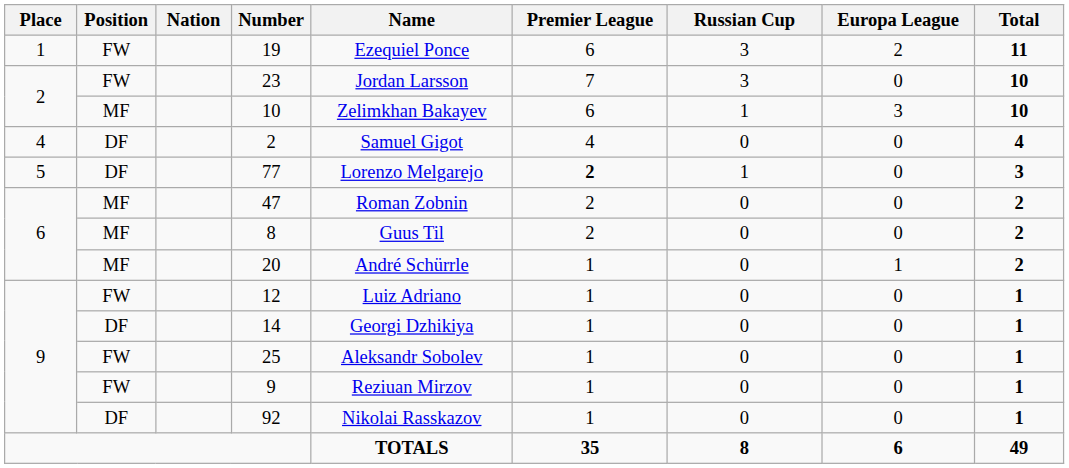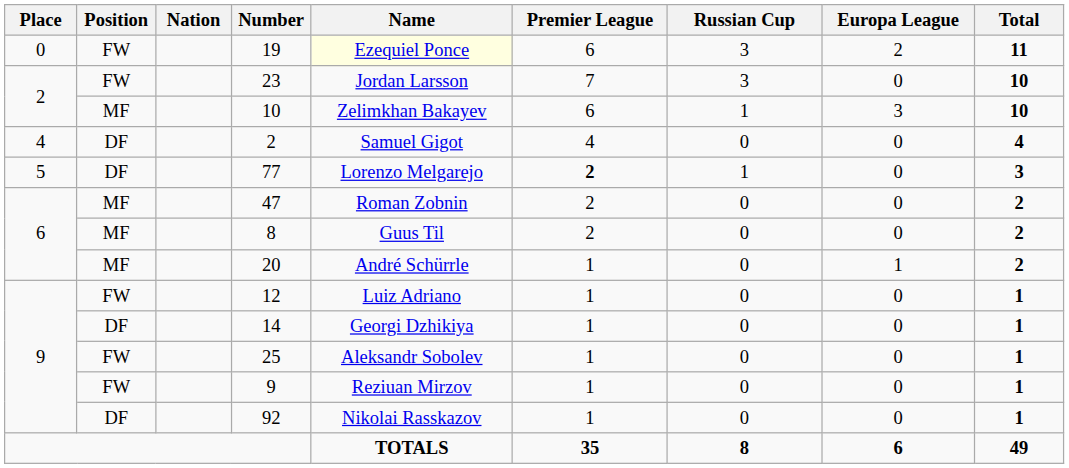 <table class="wikitable" style="font-size: 95%; text-align: center;">
 <tr>
 <th width=60>Place</th>
 <th width=60>Position</th>
 <th width=60>Nation</th>
 <th width=60>Number</th>
 <th width=200>Name</th>
 <th width=150>Premier League</th>
 <th width=150>Russian Cup</th>
 <th width=150>Europa League</th>
 <th width=80><strong>Total</strong></th>
 </tr>
 <tr>
-<td>1</td>
+<td>0</td>
 <td>FW</td>
 <td></td>
 <td>19</td>
-<td><a href='#'>Ezequiel Ponce</a></td>
+<td style="background: lightyellow;"><a href='#'>Ezequiel Ponce</a></td>
 <td>6</td>
 <td>3</td>
 <td>2</td>
 <td><strong>11</strong></td>
 </tr>
 <tr>
 <td rowspan="2">2</td>
 <td>FW</td>
 <td></td>
 <td>23</td>
 <td><a href='#'>Jordan Larsson</a></td>
 <td>7</td>
 <td>3</td>
 <td>0</td>
 <td><strong>10</strong></td>
 </tr>
 <tr>
 <td>MF</td>
 <td></td>
 <td>10</td>
 <td><a href='#'>Zelimkhan Bakayev</a></td>
 <td>6</td>
 <td>1</td>
 <td>3</td>
 <td><strong>10</strong></td>
 </tr>
 <tr>
 <td>4</td>
 <td>DF</td>
 <td></td>
 <td>2</td>
 <td><a href='#'>Samuel Gigot</a></td>
 <td>4</td>
 <td>0</td>
 <td>0</td>
 <td><strong>4</strong></td>
 </tr>
 <tr>
 <td>5</td>
 <td>DF</td>
 <td></td>
 <td>77</td>
 <td><a href='#'>Lorenzo Melgarejo</a></td>
 <td><strong>2</strong></td>
 <td>1</td>
 <td>0</td>
 <td><strong>3</strong></td>
 </tr>
 <tr>
 <td rowspan="3">6</td>
 <td>MF</td>
 <td></td>
 <td>47</td>
 <td><a href='#'>Roman Zobnin</a></td>
 <td>2</td>
 <td>0</td>
 <td>0</td>
 <td><strong>2</strong></td>
 </tr>
 <tr>
 <td>MF</td>
 <td></td>
 <td>8</td>
 <td><a href='#'>Guus Til</a></td>
 <td>2</td>
 <td>0</td>
 <td>0</td>
 <td><strong>2</strong></td>
 </tr>
 <tr>
 <td>MF</td>
 <td></td>
 <td>20</td>
 <td><a href='#'>André Schürrle</a></td>
 <td>1</td>
 <td>0</td>
 <td>1</td>
 <td><strong>2</strong></td>
 </tr>
 <tr>
 <td rowspan="5">9</td>
 <td>FW</td>
 <td></td>
 <td>12</td>
 <td><a href='#'>Luiz Adriano</a></td>
 <td>1</td>
 <td>0</td>
 <td>0</td>
 <td><strong>1</strong></td>
 </tr>
 <tr>
 <td>DF</td>
 <td></td>
 <td>14</td>
 <td><a href='#'>Georgi Dzhikiya</a></td>
 <td>1</td>
 <td>0</td>
 <td>0</td>
 <td><strong>1</strong></td>
 </tr>
 <tr>
 <td>FW</td>
 <td></td>
 <td>25</td>
 <td><a href='#'>Aleksandr Sobolev</a></td>
 <td>1</td>
 <td>0</td>
 <td>0</td>
 <td><strong>1</strong></td>
 </tr>
 <tr>
 <td>FW</td>
 <td></td>
 <td>9</td>
 <td><a href='#'>Reziuan Mirzov</a></td>
 <td>1</td>
 <td>0</td>
 <td>0</td>
 <td><strong>1</strong></td>
 </tr>
 <tr>
 <td>DF</td>
 <td></td>
 <td>92</td>
 <td><a href='#'>Nikolai Rasskazov</a></td>
 <td>1</td>
 <td>0</td>
 <td>0</td>
 <td><strong>1</strong></td>
 </tr>
 <tr>
 <td colspan="4"></td>
 <td><strong>TOTALS</strong></td>
 <td><strong>35</strong></td>
 <td><strong>8</strong></td>
 <td><strong>6</strong></td>
 <td><strong>49</strong></td>
 </tr>
 </table>
